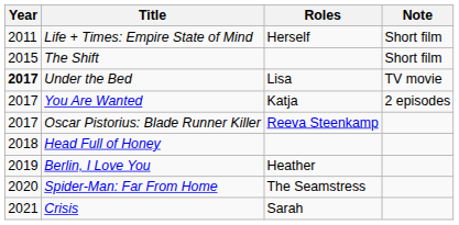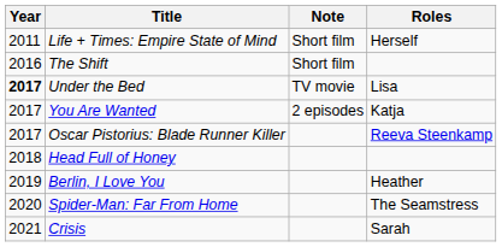 <table class="wikitable sortable">
 <tr>
 <th>Year</th>
 <th>Title</th>
+<th>Note</th>
 <th>Roles</th>
-<th>Note</th>
 </tr>
 <tr>
 <td>2011</td>
 <td><em>Life + Times: Empire State of Mind</em></td>
+<td>Short film</td>
 <td>Herself</td>
-<td>Short film</td>
 </tr>
 <tr>
-<td>2015</td>
+<td>2016</td>
 <td><em>The Shift</em></td>
+<td>Short film</td>
 <td></td>
-<td>Short film</td>
 </tr>
 <tr>
 <td><strong>2017</strong></td>
 <td><em>Under the Bed</em></td>
+<td>TV movie</td>
 <td>Lisa</td>
-<td>TV movie</td>
 </tr>
 <tr>
 <td>2017</td>
 <td><em><a href='#'>You Are Wanted</a></em></td>
+<td>2 episodes</td>
 <td>Katja</td>
-<td>2 episodes</td>
 </tr>
 <tr>
 <td>2017</td>
 <td><em>Oscar Pistorius: Blade Runner Killer</em></td>
+<td></td>
 <td><a href='#'>Reeva Steenkamp</a></td>
-<td></td>
 </tr>
 <tr>
 <td>2018</td>
 <td><em><a href='#'>Head Full of Honey</a></em></td>
 <td></td>
 <td></td>
 </tr>
 <tr>
 <td>2019</td>
 <td><em><a href='#'>Berlin, I Love You</a></em></td>
+<td></td>
 <td>Heather</td>
-<td></td>
 </tr>
 <tr>
 <td>2020</td>
 <td><em><a href='#'>Spider-Man: Far From Home</a></em></td>
+<td></td>
 <td>The Seamstress</td>
-<td></td>
 </tr>
 <tr>
 <td>2021</td>
 <td><em><a href='#'>Crisis</a></em></td>
+<td></td>
 <td>Sarah</td>
-<td></td>
 </tr>
 </table>
